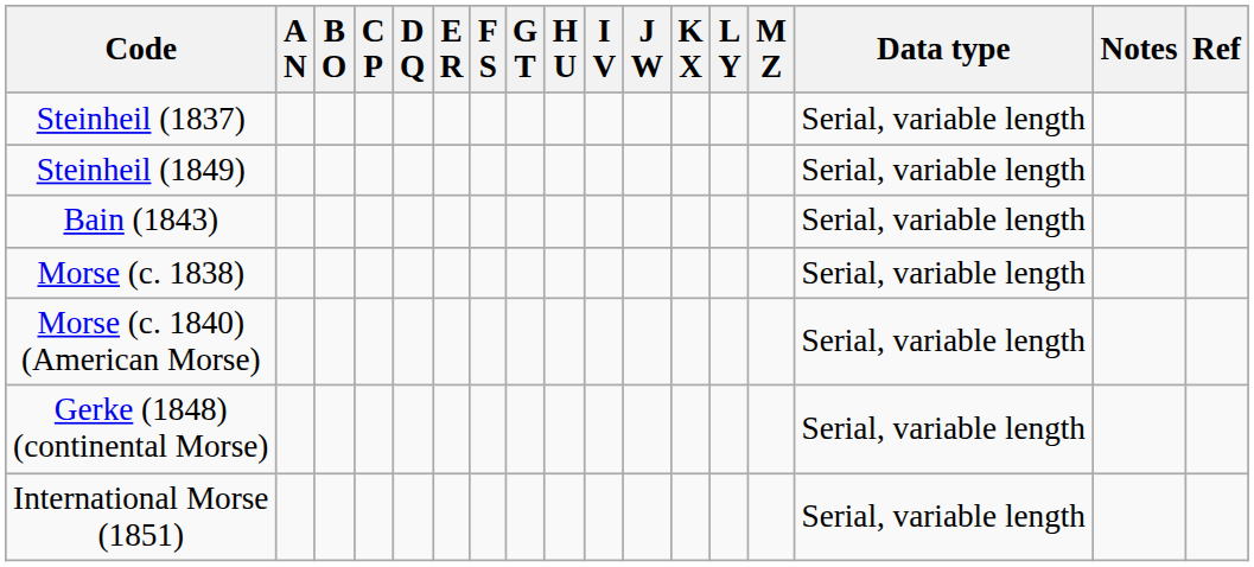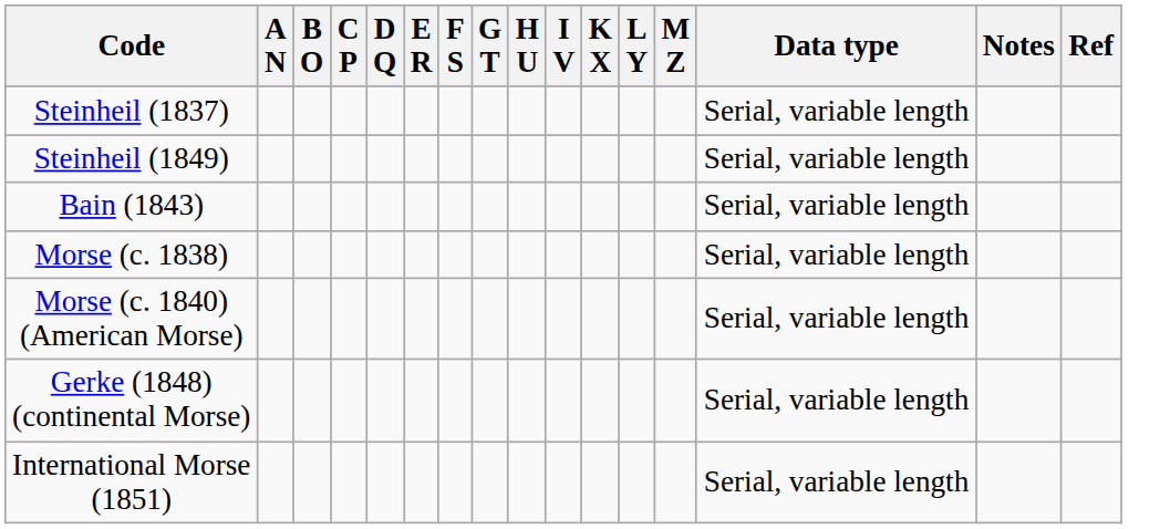 <table class="wikitable" style="text-align:center;">
 <tr>
 <th>Code</th>
 <th>A<br>N</th>
 <th>B<br>O</th>
 <th>C<br>P</th>
 <th>D<br>Q</th>
 <th>E<br>R</th>
 <th>F<br>S</th>
 <th>G<br>T</th>
 <th>H<br>U</th>
 <th>I<br>V</th>
-<th>J<br>W</th>
 <th>K<br>X</th>
 <th>L<br>Y</th>
 <th>M<br>Z</th>
 <th>Data type</th>
 <th>Notes</th>
 <th>Ref</th>
 </tr>
 <tr>
 <td><a href='#'>Steinheil</a> (1837)</td>
-<td><br></td>
 <td><br></td>
 <td><br></td>
 <td><br></td>
 <td><br></td>
 <td><br></td>
 <td><br></td>
 <td><br></td>
 <td><br></td>
 <td><br></td>
 <td><br></td>
 <td><br></td>
 <td><br></td>
 <td>Serial, variable length</td>
 <td></td>
 <td></td>
 </tr>
 <tr>
 <td><a href='#'>Steinheil</a> (1849)</td>
 <td><br></td>
 <td><br></td>
 <td><br></td>
 <td><br></td>
 <td><br></td>
 <td><br></td>
 <td><br></td>
 <td><br></td>
 <td><br></td>
 <td><br></td>
 <td><br></td>
 <td><br></td>
-<td><br></td>
 <td>Serial, variable length</td>
 <td></td>
 <td></td>
 </tr>
 <tr>
 <td><a href='#'>Bain</a> (1843)</td>
-<td><br></td>
 <td><br></td>
 <td><br></td>
 <td><br></td>
 <td><br></td>
 <td><br></td>
 <td><br></td>
 <td><br></td>
 <td><br></td>
 <td><br></td>
 <td><br></td>
 <td><br></td>
 <td><br></td>
 <td>Serial, variable length</td>
 <td></td>
 <td></td>
 </tr>
 <tr>
 <td><a href='#'>Morse</a> (c. 1838)</td>
 <td><br></td>
 <td><br></td>
 <td><br></td>
 <td><br></td>
 <td><br></td>
 <td><br></td>
 <td><br></td>
 <td><br></td>
 <td><br></td>
 <td><br></td>
 <td><br></td>
 <td><br></td>
-<td><br></td>
 <td>Serial, variable length</td>
 <td></td>
 <td></td>
 </tr>
 <tr>
 <td><a href='#'>Morse</a> (c. 1840)<br>(American Morse)</td>
-<td><br></td>
 <td><br></td>
 <td><br></td>
 <td><br></td>
 <td><br></td>
 <td><br></td>
 <td><br></td>
 <td><br></td>
 <td><br></td>
 <td><br></td>
 <td><br></td>
 <td><br></td>
 <td><br></td>
 <td>Serial, variable length</td>
 <td></td>
 <td></td>
 </tr>
 <tr>
 <td><a href='#'>Gerke</a> (1848)<br>(continental Morse)</td>
 <td><br></td>
 <td><br></td>
 <td><br></td>
 <td><br></td>
 <td><br></td>
 <td><br></td>
 <td><br></td>
 <td><br></td>
 <td><br></td>
 <td><br></td>
 <td><br></td>
 <td><br></td>
-<td><br></td>
 <td>Serial, variable length</td>
 <td></td>
 <td></td>
 </tr>
 <tr>
 <td>International Morse<br>(1851)</td>
 <td><br></td>
 <td><br></td>
 <td><br></td>
 <td><br></td>
 <td><br></td>
 <td><br></td>
 <td><br></td>
 <td><br></td>
 <td><br></td>
 <td><br></td>
 <td><br></td>
 <td><br></td>
-<td><br></td>
 <td>Serial, variable length</td>
 <td></td>
 <td></td>
 </tr>
 </table>
